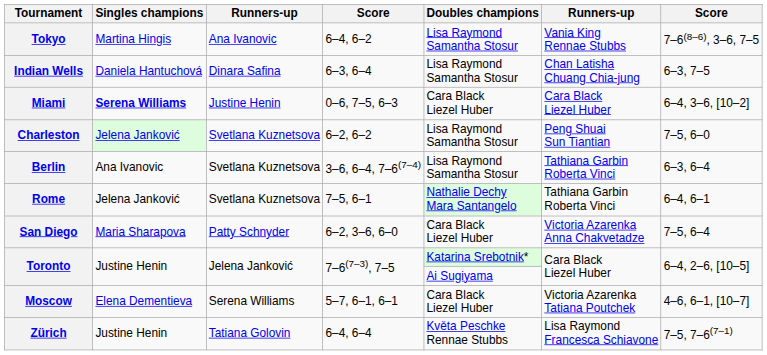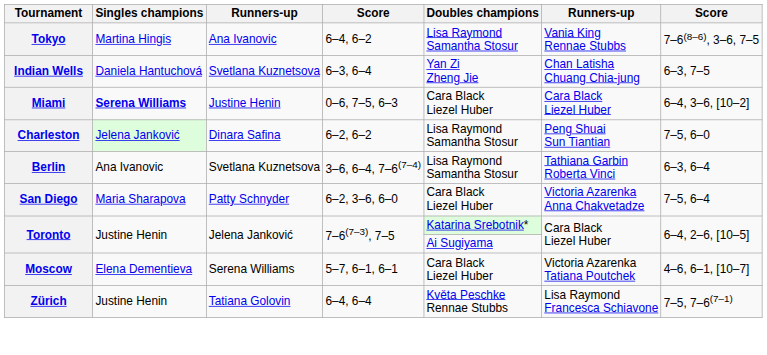 <table class="wikitable plainrowheaders">
 <tr>
 <th scope="col" style="min-width:7em">Tournament</th>
 <th scope="col">Singles champions</th>
 <th scope="col">Runners-up</th>
 <th scope="col">Score</th>
 <th scope="col">Doubles champions</th>
 <th scope="col">Runners-up</th>
 <th scope="col">Score</th>
 </tr>
 <tr>
 <th scope="row"><strong><a href='#'>Tokyo</a></strong><br></th>
 <td> <a href='#'>Martina Hingis</a></td>
 <td> <a href='#'>Ana Ivanovic</a></td>
 <td>6–4, 6–2</td>
 <td> <a href='#'>Lisa Raymond</a> <br>  <a href='#'>Samantha Stosur</a></td>
 <td> <a href='#'>Vania King</a> <br>  <a href='#'>Rennae Stubbs</a></td>
 <td>7–6<sup>(8–6)</sup>,  3–6,  7–5</td>
 </tr>
 <tr>
 <th scope="row"><strong><a href='#'>Indian Wells</a></strong><br></th>
 <td> <a href='#'>Daniela Hantuchová</a></td>
-<td> <a href='#'>Dinara Safina</a></td>
+<td> <a href='#'>Svetlana Kuznetsova</a></td>
 <td>6–3, 6–4</td>
-<td> Lisa Raymond <br>  Samantha Stosur</td>
+<td> <a href='#'>Yan Zi</a> <br>  <a href='#'>Zheng Jie</a></td>
 <td> <a href='#'>Chan Latisha</a> <br>  <a href='#'>Chuang Chia-jung</a></td>
 <td>6–3, 7–5</td>
 </tr>
 <tr>
 <th scope="row"><strong><a href='#'>Miami</a></strong><br></th>
 <td><strong> <a href='#'>Serena Williams</a></strong></td>
 <td> <a href='#'>Justine Henin</a></td>
 <td>0–6, 7–5, 6–3</td>
 <td> Cara Black <br>  Liezel Huber</td>
 <td> <a href='#'>Cara Black</a> <br>  <a href='#'>Liezel Huber</a></td>
 <td>6–4, 3–6, [10–2]</td>
 </tr>
 <tr>
 <th scope="row"><strong><a href='#'>Charleston</a></strong><br></th>
 <td style="background:#ddfddd"> <a href='#'>Jelena Janković</a></td>
-<td> <a href='#'>Svetlana Kuznetsova</a></td>
+<td> <a href='#'>Dinara Safina</a></td>
 <td>6–2, 6–2</td>
 <td> Lisa Raymond <br>  Samantha Stosur</td>
 <td> <a href='#'>Peng Shuai</a> <br>  <a href='#'>Sun Tiantian</a></td>
 <td>7–5, 6–0</td>
 </tr>
 <tr>
 <th scope="row"><strong><a href='#'>Berlin</a></strong><br></th>
 <td> Ana Ivanovic</td>
 <td> Svetlana Kuznetsova</td>
 <td>3–6, 6–4, 7–6<sup>(7–4) </sup></td>
 <td> Lisa Raymond <br>  Samantha Stosur</td>
 <td> <a href='#'>Tathiana Garbin</a> <br>  <a href='#'>Roberta Vinci</a></td>
 <td>6–3, 6–4</td>
-</tr>
-<tr>
-<th scope="row"><strong><a href='#'>Rome</a></strong><br></th>
-<td> Jelena Janković</td>
-<td> Svetlana Kuznetsova</td>
-<td>7–5, 6–1</td>
-<td style="background:#ddfddd"> <a href='#'>Nathalie Dechy</a> <br>  <a href='#'>Mara Santangelo</a></td>
-<td> Tathiana Garbin <br>  Roberta Vinci</td>
-<td>6–4, 6–1</td>
 </tr>
 <tr>
 <th scope="row"><strong><a href='#'>San Diego</a></strong><br></th>
 <td> <a href='#'>Maria Sharapova</a></td>
 <td> <a href='#'>Patty Schnyder</a></td>
 <td>6–2, 3–6, 6–0</td>
 <td> Cara Black <br>  Liezel Huber</td>
 <td> <a href='#'>Victoria Azarenka</a> <br>  <a href='#'>Anna Chakvetadze</a></td>
 <td>7–5, 6–4</td>
 </tr>
 <tr>
 <th scope="row" rowspan=2><strong><a href='#'>Toronto</a></strong><br></th>
 <td rowspan="2"> Justine Henin</td>
 <td rowspan="2"> Jelena Janković</td>
 <td rowspan="2">7–6<sup>(7–3)</sup>, 7–5</td>
 <td style="background:#ddfddd"> <a href='#'>Katarina Srebotnik</a>*</td>
 <td rowspan="2"> Cara Black <br>  Liezel Huber</td>
 <td rowspan="2">6–4, 2–6, [10–5]</td>
 </tr>
 <tr>
 <td> <a href='#'>Ai Sugiyama</a></td>
 </tr>
 <tr>
 <th scope="row"><strong><a href='#'>Moscow</a></strong><br></th>
 <td> <a href='#'>Elena Dementieva</a></td>
 <td> Serena Williams</td>
 <td>5–7, 6–1, 6–1</td>
 <td> Cara Black <br>  Liezel Huber</td>
 <td> Victoria Azarenka <br>  <a href='#'>Tatiana Poutchek</a></td>
 <td>4–6, 6–1, [10–7]</td>
 </tr>
 <tr>
 <th scope="row"><strong><a href='#'>Zürich</a></strong><br></th>
 <td> Justine Henin</td>
 <td> <a href='#'>Tatiana Golovin</a></td>
 <td>6–4, 6–4</td>
 <td> <a href='#'>Květa Peschke</a> <br>  Rennae Stubbs</td>
 <td> Lisa Raymond <br>  <a href='#'>Francesca Schiavone</a></td>
 <td>7–5, 7–6<sup>(7–1)</sup></td>
 </tr>
 </table>
